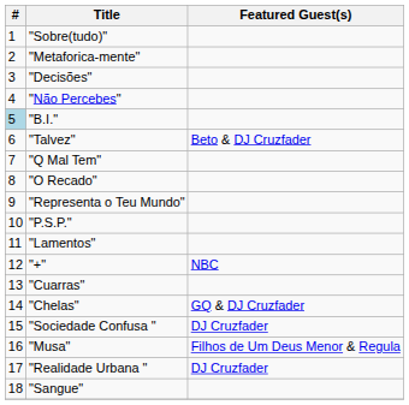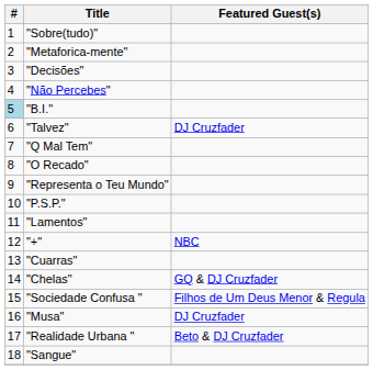 <table class="wikitable">
 <tr>
 <th align="center">#</th>
 <th align="center">Title</th>
 <th align="center">Featured Guest(s)</th>
 </tr>
 <tr>
 <td>1</td>
 <td>"Sobre(tudo)"</td>
 <td></td>
 </tr>
 <tr>
 <td>2</td>
 <td>"Metaforica-mente"</td>
 <td></td>
 </tr>
 <tr>
 <td>3</td>
 <td>"Decisões"</td>
 <td></td>
 </tr>
 <tr>
 <td>4</td>
 <td>"<a href='#'>Não Percebes</a>"</td>
 <td></td>
 </tr>
 <tr>
 <td style="background: lightblue;">5</td>
 <td>"B.I."</td>
 <td></td>
 </tr>
 <tr>
 <td>6</td>
 <td>"Talvez"</td>
-<td><a href='#'>Beto</a> & <a href='#'>DJ Cruzfader</a></td>
+<td><a href='#'>DJ Cruzfader</a></td>
 </tr>
 <tr>
 <td>7</td>
 <td>"Q Mal Tem"</td>
 <td></td>
 </tr>
 <tr>
 <td>8</td>
 <td>"O Recado"</td>
 <td></td>
 </tr>
 <tr>
 <td>9</td>
 <td>"Representa o Teu Mundo"</td>
 <td></td>
 </tr>
 <tr>
 <td>10</td>
 <td>"P.S.P."</td>
 <td></td>
 </tr>
 <tr>
 <td>11</td>
 <td>"Lamentos"</td>
 <td></td>
 </tr>
 <tr>
 <td>12</td>
 <td>"+"</td>
 <td><a href='#'>NBC</a></td>
 </tr>
 <tr>
 <td>13</td>
 <td>"Cuarras"</td>
 <td></td>
 </tr>
 <tr>
 <td>14</td>
 <td>"Chelas"</td>
 <td><a href='#'>GQ</a> & <a href='#'>DJ Cruzfader</a></td>
 </tr>
 <tr>
 <td>15</td>
 <td>"Sociedade Confusa "</td>
-<td><a href='#'>DJ Cruzfader</a></td>
+<td><a href='#'>Filhos de Um Deus Menor</a> & <a href='#'>Regula</a></td>
 </tr>
 <tr>
 <td>16</td>
 <td>"Musa"</td>
-<td><a href='#'>Filhos de Um Deus Menor</a> & <a href='#'>Regula</a></td>
+<td><a href='#'>DJ Cruzfader</a></td>
 </tr>
 <tr>
 <td>17</td>
 <td>"Realidade Urbana "</td>
-<td><a href='#'>DJ Cruzfader</a></td>
+<td><a href='#'>Beto</a> & <a href='#'>DJ Cruzfader</a></td>
 </tr>
 <tr>
 <td>18</td>
 <td>"Sangue"</td>
 <td></td>
 </tr>
 <tr>
 </tr>
 </table>
